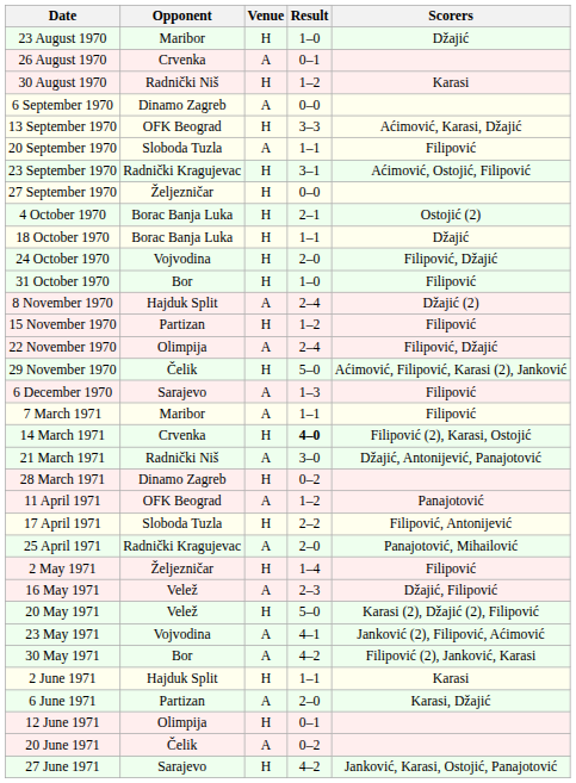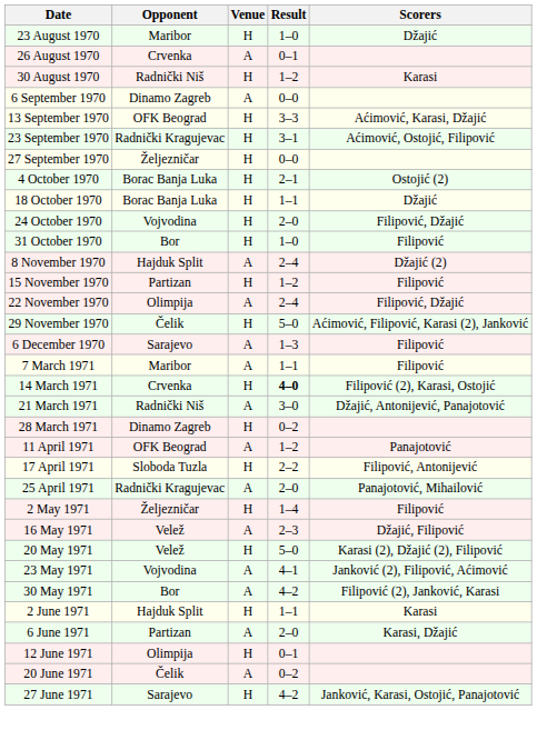 <table class="wikitable sortable" style="font-size:100%; text-align:center">
 <tr>
 <th>Date</th>
 <th>Opponent</th>
 <th>Venue</th>
 <th>Result</th>
 <th>Scorers</th>
 </tr>
 <tr bgcolor = "#EEFFEE">
 <td>23 August 1970</td>
 <td>Maribor</td>
 <td>H</td>
 <td>1–0</td>
 <td>Džajić</td>
 </tr>
 <tr bgcolor = "#FFEEEE">
 <td>26 August 1970</td>
 <td>Crvenka</td>
 <td>A</td>
 <td>0–1</td>
 <td></td>
 </tr>
 <tr bgcolor = "#FFEEEE">
 <td>30 August 1970</td>
 <td>Radnički Niš</td>
 <td>H</td>
 <td>1–2</td>
 <td>Karasi</td>
 </tr>
 <tr bgcolor = "#FFFFEE">
 <td>6 September 1970</td>
 <td>Dinamo Zagreb</td>
 <td>A</td>
 <td>0–0</td>
 <td></td>
 </tr>
 <tr bgcolor = "#FFFFEE">
 <td>13 September 1970</td>
 <td>OFK Beograd</td>
 <td>H</td>
 <td>3–3</td>
 <td>Aćimović, Karasi, Džajić</td>
-</tr>
-<tr bgcolor = "#FFFFEE">
-<td>20 September 1970</td>
-<td>Sloboda Tuzla</td>
-<td>A</td>
-<td>1–1</td>
-<td>Filipović</td>
 </tr>
 <tr bgcolor = "#EEFFEE">
 <td>23 September 1970</td>
 <td>Radnički Kragujevac</td>
 <td>H</td>
 <td>3–1</td>
 <td>Aćimović, Ostojić, Filipović</td>
 </tr>
 <tr bgcolor = "#FFFFEE">
 <td>27 September 1970</td>
 <td>Željezničar</td>
 <td>H</td>
 <td>0–0</td>
 <td></td>
 </tr>
 <tr bgcolor = "#EEFFEE">
 <td>4 October 1970</td>
 <td>Borac Banja Luka</td>
 <td>H</td>
 <td>2–1</td>
 <td>Ostojić (2)</td>
 </tr>
 <tr bgcolor = "#FFFFEE">
 <td>18 October 1970</td>
 <td>Borac Banja Luka</td>
 <td>H</td>
 <td>1–1</td>
 <td>Džajić</td>
 </tr>
 <tr bgcolor = "#EEFFEE">
 <td>24 October 1970</td>
 <td>Vojvodina</td>
 <td>H</td>
 <td>2–0</td>
 <td>Filipović, Džajić</td>
 </tr>
 <tr bgcolor = "#EEFFEE">
 <td>31 October 1970</td>
 <td>Bor</td>
 <td>H</td>
 <td>1–0</td>
 <td>Filipović</td>
 </tr>
 <tr bgcolor = "#FFEEEE">
 <td>8 November 1970</td>
 <td>Hajduk Split</td>
 <td>A</td>
 <td>2–4</td>
 <td>Džajić (2)</td>
 </tr>
 <tr bgcolor = "#FFEEEE">
 <td>15 November 1970</td>
 <td>Partizan</td>
 <td>H</td>
 <td>1–2</td>
 <td>Filipović</td>
 </tr>
 <tr bgcolor = "#FFEEEE">
 <td>22 November 1970</td>
 <td>Olimpija</td>
 <td>A</td>
 <td>2–4</td>
 <td>Filipović, Džajić</td>
 </tr>
 <tr bgcolor = "#EEFFEE">
 <td>29 November 1970</td>
 <td>Čelik</td>
 <td>H</td>
 <td>5–0</td>
 <td>Aćimović, Filipović, Karasi (2), Janković</td>
 </tr>
 <tr bgcolor = "#FFEEEE">
 <td>6 December 1970</td>
 <td>Sarajevo</td>
 <td>A</td>
 <td>1–3</td>
 <td>Filipović</td>
 </tr>
 <tr bgcolor = "#FFFFEE">
 <td>7 March 1971</td>
 <td>Maribor</td>
 <td>A</td>
 <td>1–1</td>
 <td>Filipović</td>
 </tr>
 <tr bgcolor = "#EEFFEE">
 <td>14 March 1971</td>
 <td>Crvenka</td>
 <td>H</td>
 <td><strong>4–0</strong></td>
 <td>Filipović (2), Karasi, Ostojić</td>
 </tr>
 <tr bgcolor = "#EEFFEE">
 <td>21 March 1971</td>
 <td>Radnički Niš</td>
 <td>A</td>
 <td>3–0</td>
 <td>Džajić, Antonijević, Panajotović</td>
 </tr>
 <tr bgcolor = "#FFEEEE">
 <td>28 March 1971</td>
 <td>Dinamo Zagreb</td>
 <td>H</td>
 <td>0–2</td>
 <td></td>
 </tr>
 <tr bgcolor = "#FFEEEE">
 <td>11 April 1971</td>
 <td>OFK Beograd</td>
 <td>A</td>
 <td>1–2</td>
 <td>Panajotović</td>
 </tr>
 <tr bgcolor = "#FFFFEE">
 <td>17 April 1971</td>
 <td>Sloboda Tuzla</td>
 <td>H</td>
 <td>2–2</td>
 <td>Filipović, Antonijević</td>
 </tr>
 <tr bgcolor = "#EEFFEE">
 <td>25 April 1971</td>
 <td>Radnički Kragujevac</td>
 <td>A</td>
 <td>2–0</td>
 <td>Panajotović, Mihailović</td>
 </tr>
 <tr bgcolor = "#FFEEEE">
 <td>2 May 1971</td>
 <td>Željezničar</td>
 <td>H</td>
 <td>1–4</td>
 <td>Filipović</td>
 </tr>
 <tr bgcolor = "#FFEEEE">
 <td>16 May 1971</td>
 <td>Velež</td>
 <td>A</td>
 <td>2–3</td>
 <td>Džajić, Filipović</td>
 </tr>
 <tr bgcolor = "#EEFFEE">
 <td>20 May 1971</td>
 <td>Velež</td>
 <td>H</td>
 <td>5–0</td>
 <td>Karasi (2), Džajić (2), Filipović</td>
 </tr>
 <tr bgcolor = "#EEFFEE">
 <td>23 May 1971</td>
 <td>Vojvodina</td>
 <td>A</td>
 <td>4–1</td>
 <td>Janković (2), Filipović, Aćimović</td>
 </tr>
 <tr bgcolor = "#EEFFEE">
 <td>30 May 1971</td>
 <td>Bor</td>
 <td>A</td>
 <td>4–2</td>
 <td>Filipović (2), Janković, Karasi</td>
 </tr>
 <tr bgcolor = "#FFFFEE">
 <td>2 June 1971</td>
 <td>Hajduk Split</td>
 <td>H</td>
 <td>1–1</td>
 <td>Karasi</td>
 </tr>
 <tr bgcolor = "#EEFFEE">
 <td>6 June 1971</td>
 <td>Partizan</td>
 <td>A</td>
 <td>2–0</td>
 <td>Karasi, Džajić</td>
 </tr>
 <tr bgcolor = "#FFEEEE">
 <td>12 June 1971</td>
 <td>Olimpija</td>
 <td>H</td>
 <td>0–1</td>
 <td></td>
 </tr>
 <tr bgcolor = "#FFEEEE">
 <td>20 June 1971</td>
 <td>Čelik</td>
 <td>A</td>
 <td>0–2</td>
 <td></td>
 </tr>
 <tr bgcolor = "#EEFFEE">
 <td>27 June 1971</td>
 <td>Sarajevo</td>
 <td>H</td>
 <td>4–2</td>
 <td>Janković, Karasi, Ostojić, Panajotović</td>
 </tr>
 </table>
